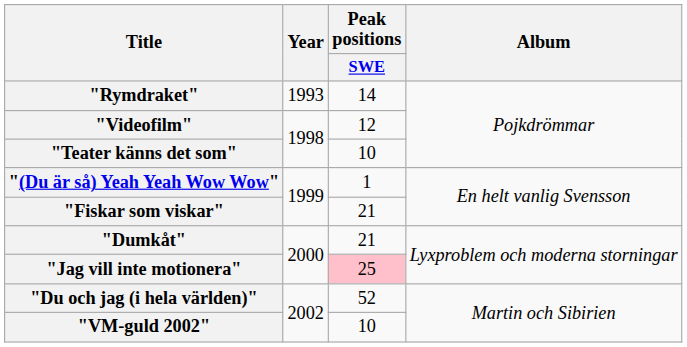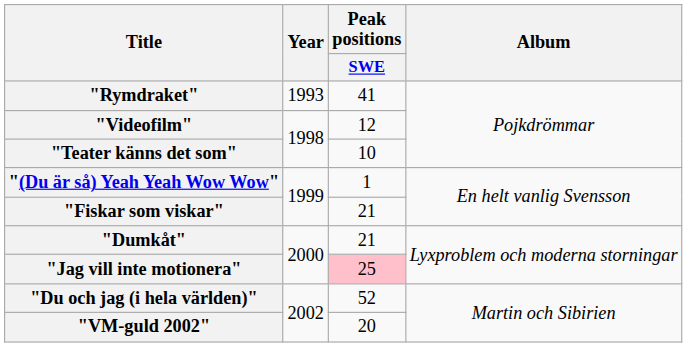 <table class="wikitable plainrowheaders" style="text-align:center">
 <tr>
 <th scope="col" rowspan="2">Title</th>
 <th scope="col" rowspan="2">Year</th>
 <th scope="col" colspan="1">Peak positions</th>
 <th scope="col" rowspan="2">Album</th>
 </tr>
 <tr>
 <th scope="col" style="width:3em;font-size:90%;"><a href='#'>SWE</a><br></th>
 </tr>
 <tr>
 <th scope="row">"Rymdraket"</th>
 <td>1993</td>
-<td>14</td>
+<td>41</td>
 <td rowspan=3><em>Pojkdrömmar</em></td>
 </tr>
 <tr>
 <th scope="row">"Videofilm"</th>
 <td rowspan=2>1998</td>
 <td>12</td>
 </tr>
 <tr>
 <th scope="row">"Teater känns det som"</th>
 <td>10</td>
 </tr>
 <tr>
 <th scope="row">"<a href='#'>(Du är så) Yeah Yeah Wow Wow</a>"</th>
 <td rowspan=2>1999</td>
 <td>1</td>
 <td rowspan=2><em>En helt vanlig Svensson</em></td>
 </tr>
 <tr>
 <th scope="row">"Fiskar som viskar"</th>
 <td>21</td>
 </tr>
 <tr>
 <th scope="row">"Dumkåt"</th>
 <td rowspan=2>2000</td>
 <td>21</td>
 <td rowspan=2><em>Lyxproblem och moderna storningar</em></td>
 </tr>
 <tr>
 <th scope="row">"Jag vill inte motionera"</th>
 <td style="background: pink;">25</td>
 </tr>
 <tr>
 <th scope="row">"Du och jag (i hela världen)"</th>
 <td rowspan=2>2002</td>
 <td>52</td>
 <td rowspan=2><em>Martin och Sibirien</em></td>
 </tr>
 <tr>
 <th scope="row">"VM-guld 2002"</th>
-<td>10</td>
+<td>20</td>
 </tr>
 </table>
